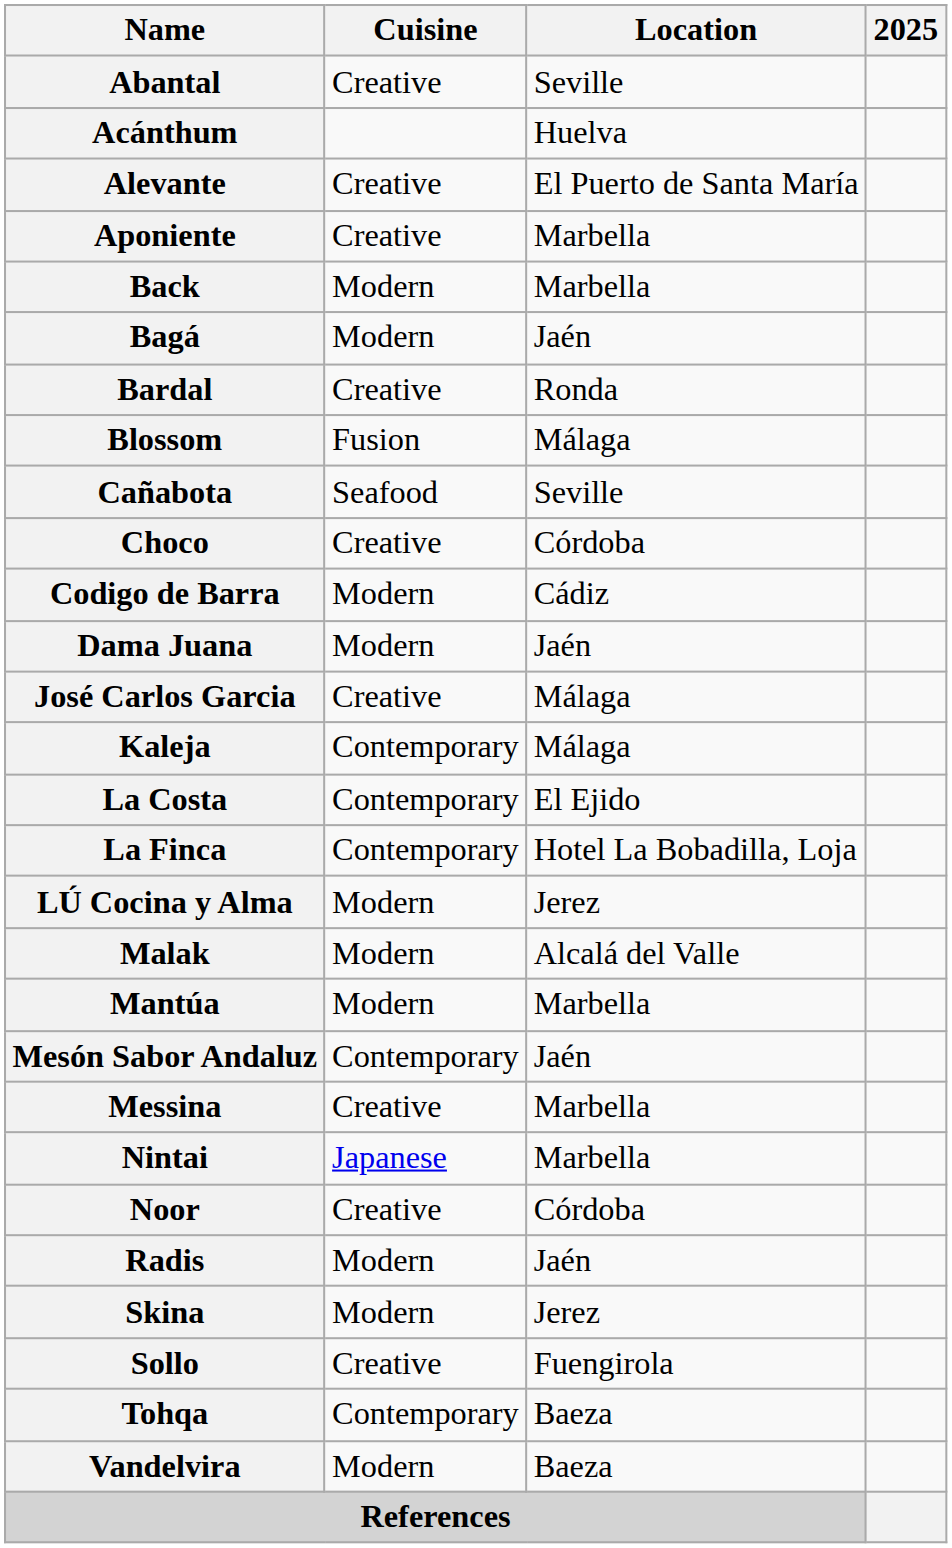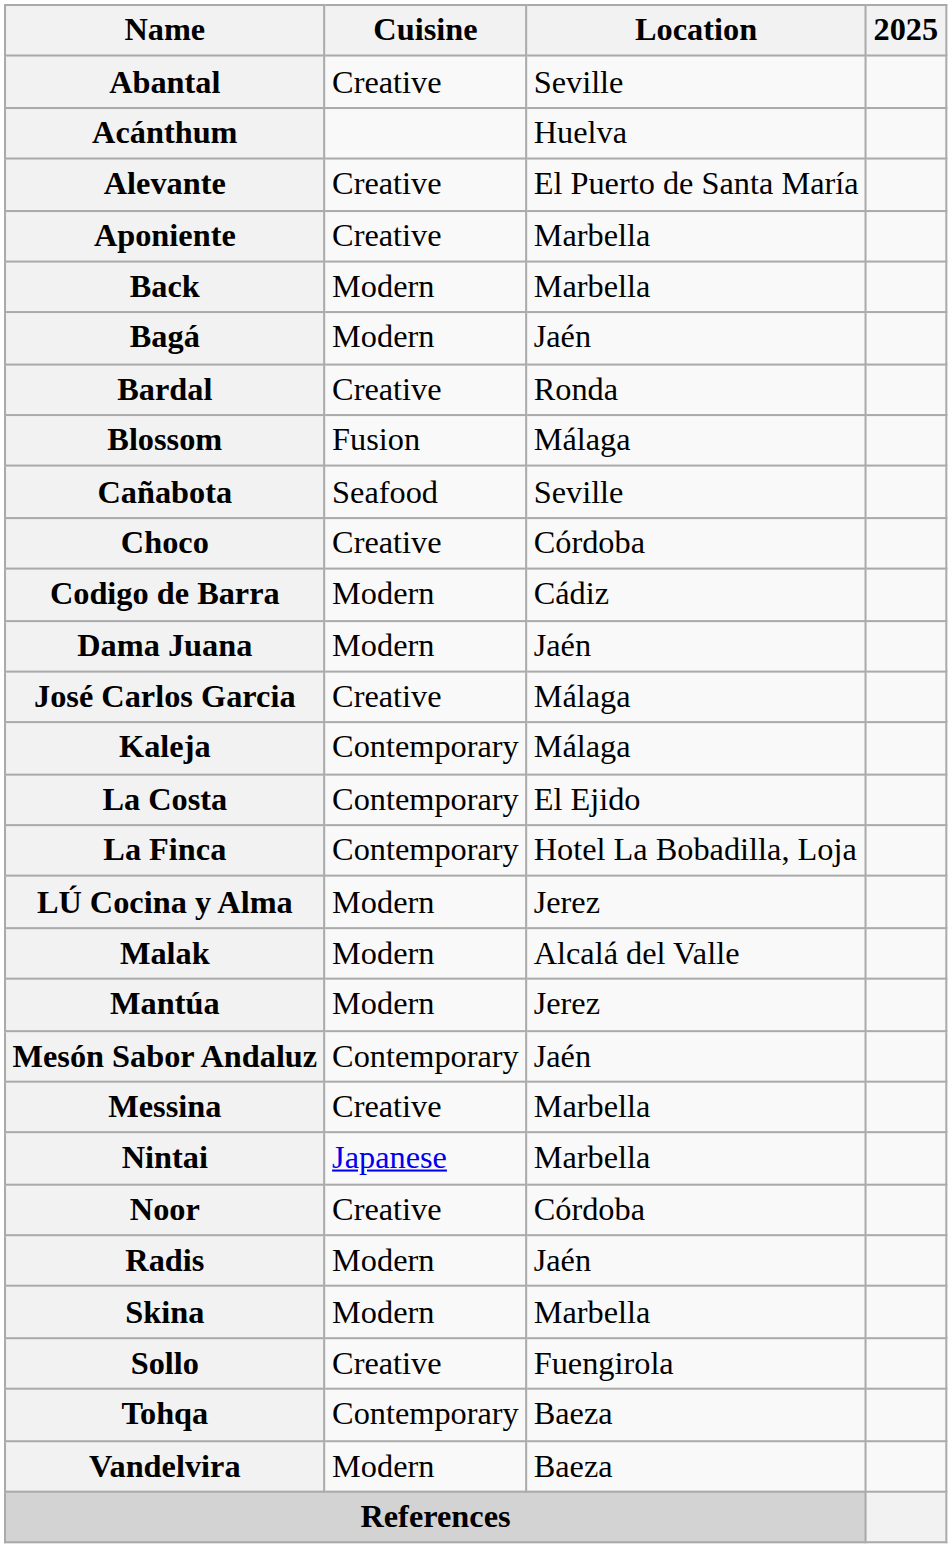 <table class="wikitable sortable plainrowheaders" style="text-align:left;"">
 <tr>
 <th scope="col">Name</th>
 <th scope="col">Cuisine</th>
 <th scope="col">Location</th>
 <th scope="col">2025</th>
 </tr>
 <tr>
 <th scope="row">Abantal</th>
 <td>Creative</td>
 <td Seville>Seville</td>
 <td></td>
 </tr>
 <tr>
 <th scope="row">Acánthum</th>
 <td></td>
 <td Huelva>Huelva</td>
 <td></td>
 </tr>
 <tr>
 <th scope="row">Alevante</th>
 <td>Creative</td>
 <td El Puerto de Santa María>El Puerto de Santa María</td>
 <td></td>
 </tr>
 <tr>
 <th scope="row">Aponiente</th>
 <td>Creative</td>
 <td Marbella>Marbella</td>
 <td></td>
 </tr>
 <tr>
 <th scope="row">Back</th>
 <td>Modern</td>
 <td Marbella>Marbella</td>
 <td></td>
 </tr>
 <tr>
 <th scope="row">Bagá</th>
 <td>Modern</td>
 <td Jaén>Jaén</td>
 <td></td>
 </tr>
 <tr>
 <th scope="row">Bardal</th>
 <td>Creative</td>
 <td Ronda>Ronda</td>
 <td></td>
 </tr>
 <tr>
 <th scope="row">Blossom</th>
 <td>Fusion</td>
 <td Málaga>Málaga</td>
 <td></td>
 </tr>
 <tr>
 <th scope="row">Cañabota</th>
 <td>Seafood</td>
 <td Seville>Seville</td>
 <td></td>
 </tr>
 <tr>
 <th scope="row">Choco</th>
 <td>Creative</td>
 <td Córdoba>Córdoba</td>
 <td></td>
 </tr>
 <tr>
 <th scope="row">Codigo de Barra</th>
 <td>Modern</td>
 <td Cádiz>Cádiz</td>
 <td></td>
 </tr>
 <tr>
 <th scope="row">Dama Juana</th>
 <td>Modern</td>
 <td Jaén>Jaén</td>
 <td></td>
 </tr>
 <tr>
 <th scope="row">José Carlos Garcia</th>
 <td>Creative</td>
 <td Málaga>Málaga</td>
 <td></td>
 </tr>
 <tr>
 <th scope="row">Kaleja</th>
 <td>Contemporary</td>
 <td Málaga>Málaga</td>
 <td></td>
 </tr>
 <tr>
 <th scope="row">La Costa</th>
 <td>Contemporary</td>
 <td El Ejido>El Ejido</td>
 <td></td>
 </tr>
 <tr>
 <th scope="row">La Finca</th>
 <td>Contemporary</td>
 <td Hotel La Bobadilla, Loja>Hotel La Bobadilla, Loja</td>
 <td></td>
 </tr>
 <tr>
 <th scope="row">LÚ Cocina y Alma</th>
 <td>Modern</td>
 <td Jerez>Jerez</td>
 <td></td>
 </tr>
 <tr>
 <th scope="row">Malak</th>
 <td>Modern</td>
 <td Alcalá del Valle>Alcalá del Valle</td>
 <td></td>
 </tr>
 <tr>
 <th scope="row">Mantúa</th>
 <td>Modern</td>
-<td Marbella>Marbella</td>
+<td Jerez>Jerez</td>
 <td></td>
 </tr>
 <tr>
 <th scope="row">Mesón Sabor Andaluz</th>
 <td>Contemporary</td>
 <td Jaén>Jaén</td>
 <td></td>
 </tr>
 <tr>
 <th scope="row">Messina</th>
 <td>Creative</td>
 <td Marbella>Marbella</td>
 <td></td>
 </tr>
 <tr>
 <th scope="row">Nintai</th>
 <td><a href='#'>Japanese</a></td>
 <td Marbella>Marbella</td>
 <td></td>
 </tr>
 <tr>
 <th scope="row">Noor</th>
 <td>Creative</td>
 <td Córdoba>Córdoba</td>
 <td></td>
 </tr>
 <tr>
 <th scope="row">Radis</th>
 <td>Modern</td>
 <td Jaén>Jaén</td>
 <td></td>
 </tr>
 <tr>
 <th scope="row">Skina</th>
 <td>Modern</td>
-<td Jerez>Jerez</td>
+<td Marbella>Marbella</td>
 <td></td>
 </tr>
 <tr>
 <th scope="row">Sollo</th>
 <td>Creative</td>
 <td Fuengirola>Fuengirola</td>
 <td></td>
 </tr>
 <tr>
 <th scope="row">Tohqa</th>
 <td>Contemporary</td>
 <td Baeza>Baeza</td>
 <td></td>
 </tr>
 <tr>
 <th scope="row">Vandelvira</th>
 <td>Modern</td>
 <td Baeza>Baeza</td>
 <td></td>
 </tr>
 <tr>
 <th colspan="3" style="text-align: center;background: lightgray;">References</th>
 <th></th>
 </tr>
 </table>
